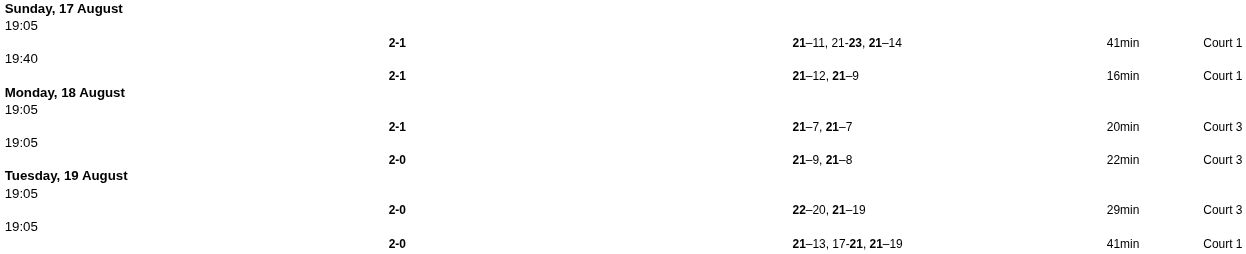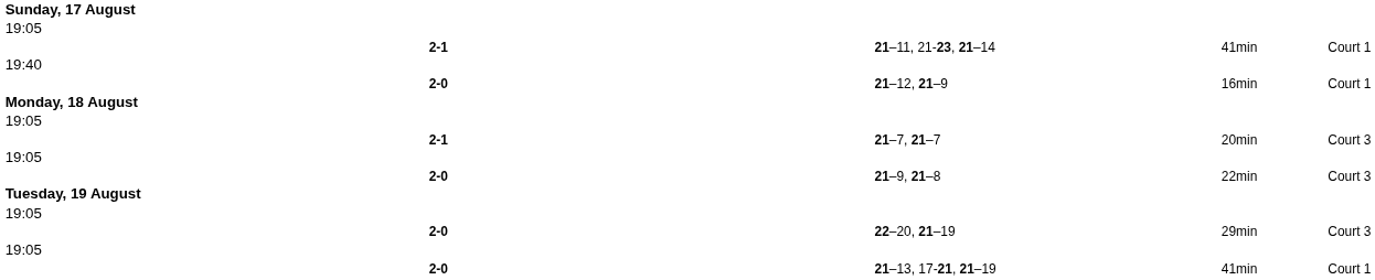 <table style="width:100%;" cellspacing="1">
 <tr>
 <th width=25%></th>
 <th width=10%></th>
 <th width=25%></th>
 </tr>
 <tr>
 <td><strong>Sunday, 17 August</strong></td>
 </tr>
 <tr>
 <td>19:05</td>
 </tr>
 <tr style=font-size:90%>
 <td align=right><strong><br></strong></td>
 <td align=center><strong> 2-1 </strong></td>
 <td><br></td>
 <td><strong>21</strong>–11, 21-<strong>23</strong>, <strong>21</strong>–14</td>
 <td>41min</td>
 <td>Court 1</td>
 </tr>
 <tr>
 <td>19:40</td>
 </tr>
 <tr style=font-size:90%>
 <td align=right><strong><br></strong></td>
-<td align=center><strong> 2-1 </strong></td>
+<td align=center><strong> 2-0 </strong></td>
 <td><br></td>
 <td><strong>21</strong>–12, <strong>21</strong>–9</td>
 <td>16min</td>
 <td>Court 1</td>
 </tr>
 <tr>
 <td><strong>Monday, 18 August</strong></td>
 </tr>
 <tr>
 <td>19:05</td>
 </tr>
 <tr style=font-size:90%>
 <td align=right><strong><br></strong></td>
 <td align=center><strong> 2-1 </strong></td>
 <td><br></td>
 <td><strong>21</strong>–7, <strong>21</strong>–7</td>
 <td>20min</td>
 <td>Court 3</td>
 </tr>
 <tr>
 <td>19:05</td>
 </tr>
 <tr style=font-size:90%>
 <td align=right><strong><br></strong></td>
 <td align=center><strong> 2-0 </strong></td>
 <td><br></td>
 <td><strong>21</strong>–9, <strong>21</strong>–8</td>
 <td>22min</td>
 <td>Court 3</td>
 </tr>
 <tr>
 <td><strong>Tuesday, 19 August</strong></td>
 </tr>
 <tr>
 <td>19:05</td>
 </tr>
 <tr style=font-size:90%>
 <td align=right><strong><br></strong></td>
 <td align=center><strong> 2-0 </strong></td>
 <td><br></td>
 <td><strong>22</strong>–20, <strong>21</strong>–19</td>
 <td>29min</td>
 <td>Court 3</td>
 </tr>
 <tr>
 <td>19:05</td>
 </tr>
 <tr style=font-size:90%>
 <td align=right><strong><br></strong></td>
 <td align=center><strong> 2-0 </strong></td>
 <td><br></td>
 <td><strong>21</strong>–13, 17-<strong>21</strong>, <strong>21</strong>–19</td>
 <td>41min</td>
 <td>Court 1</td>
 </tr>
 </table>
